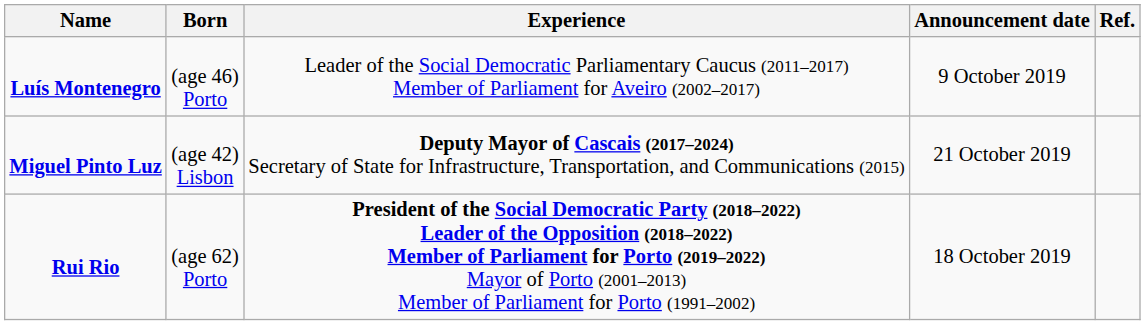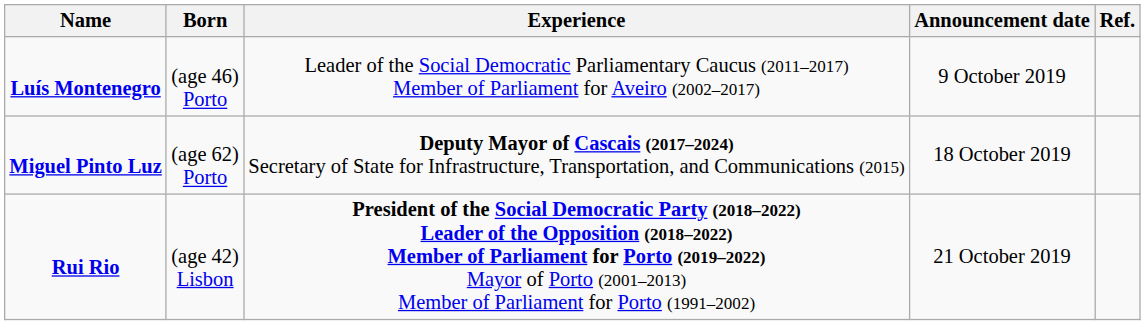 <table class="wikitable" style="text-align:center">
 <tr>
 <th>Name</th>
 <th>Born</th>
 <th>Experience</th>
 <th>Announcement date</th>
 <th class="unsortable">Ref.</th>
 </tr>
 <tr>
 <td><br><strong><a href='#'>Luís Montenegro</a></strong></td>
 <td><br>(age 46)<br><a href='#'>Porto</a></td>
 <td>Leader of the <a href='#'>Social Democratic</a> Parliamentary Caucus <small>(2011–2017)</small><br><a href='#'>Member of Parliament</a> for <a href='#'>Aveiro</a> <small>(2002–2017)</small></td>
 <td>9 October 2019</td>
 <td></td>
 </tr>
 <tr>
 <td><br><strong><a href='#'>Miguel Pinto Luz</a></strong></td>
-<td><br>(age 42)<br><a href='#'>Lisbon</a></td>
+<td><br>(age 62)<br><a href='#'>Porto</a></td>
 <td><strong>Deputy Mayor of <a href='#'>Cascais</a></strong> <small><strong>(2017–2024)</strong></small><br>Secretary of State for Infrastructure, Transportation, and Communications <small>(2015)</small></td>
-<td>21 October 2019</td>
+<td>18 October 2019</td>
 <td></td>
 </tr>
 <tr>
 <td><br><strong><a href='#'>Rui Rio</a></strong></td>
-<td><br>(age 62)<br><a href='#'>Porto</a></td>
+<td><br>(age 42)<br><a href='#'>Lisbon</a></td>
 <td><strong>President of the <a href='#'>Social Democratic Party</a> <small>(2018–2022)</small></strong><br><strong><a href='#'>Leader of the Opposition</a> <small>(2018–2022)</small></strong><br><strong><a href='#'>Member of Parliament</a> for <a href='#'>Porto</a> <small>(2019–2022)</small></strong><br><a href='#'>Mayor</a> of <a href='#'>Porto</a> <small>(2001–2013)</small><br><a href='#'>Member of Parliament</a> for <a href='#'>Porto</a> <small>(1991–2002)</small></td>
-<td>18 October 2019</td>
+<td>21 October 2019</td>
 <td></td>
 </tr>
 </table>
